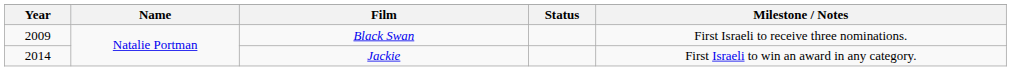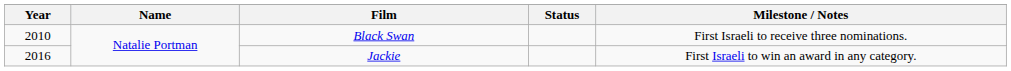 <table class="wikitable" style="text-align: center">
 <tr ---- bgcolor="#bfd7ff">
 </tr>
 <tr ---- bgcolor="#ebf5ff">
 <th width="75">Year</th>
 <th width="200">Name</th>
 <th width="350">Film</th>
 <th width="75">Status</th>
 <th width="500">Milestone / Notes</th>
 </tr>
 <tr>
-<td style="text-align: center">2009</td>
+<td style="text-align: center">2010</td>
 <td rowspan=2><a href='#'>Natalie Portman</a></td>
 <td><em><a href='#'>Black Swan</a></em></td>
 <td></td>
 <td>First Israeli to receive three nominations.</td>
 </tr>
 <tr>
-<td style="text-align: center">2014</td>
+<td style="text-align: center">2016</td>
 <td><em><a href='#'>Jackie</a></em></td>
 <td></td>
 <td>First <a href='#'>Israeli</a> to win an award in any category.</td>
 </tr>
 </table>
